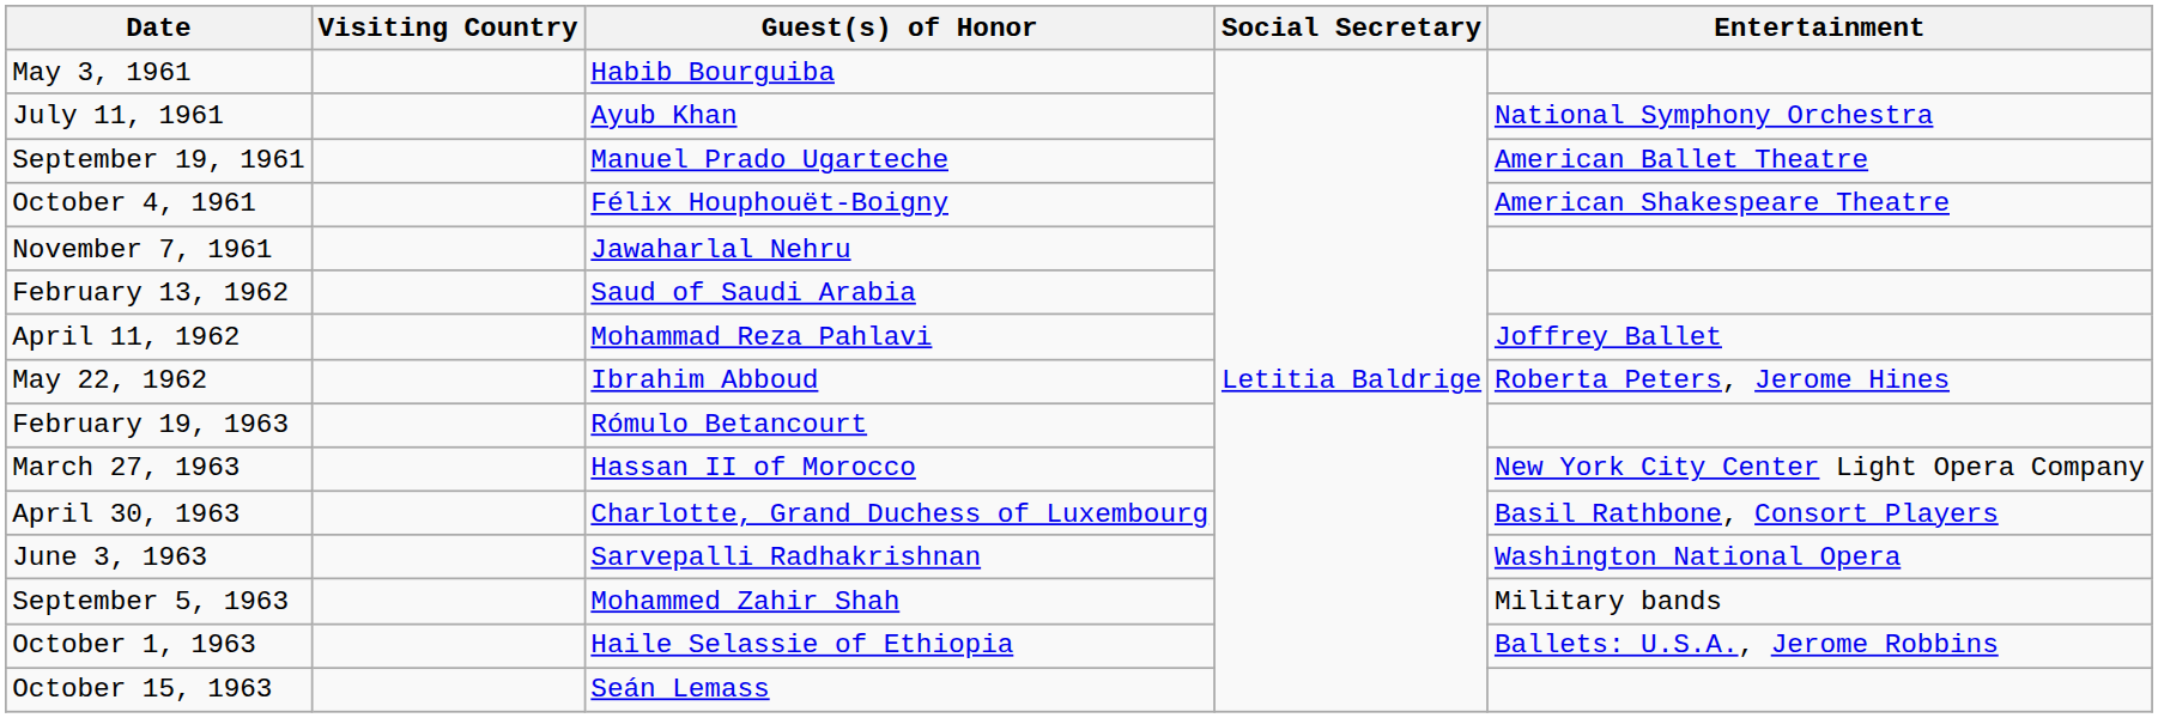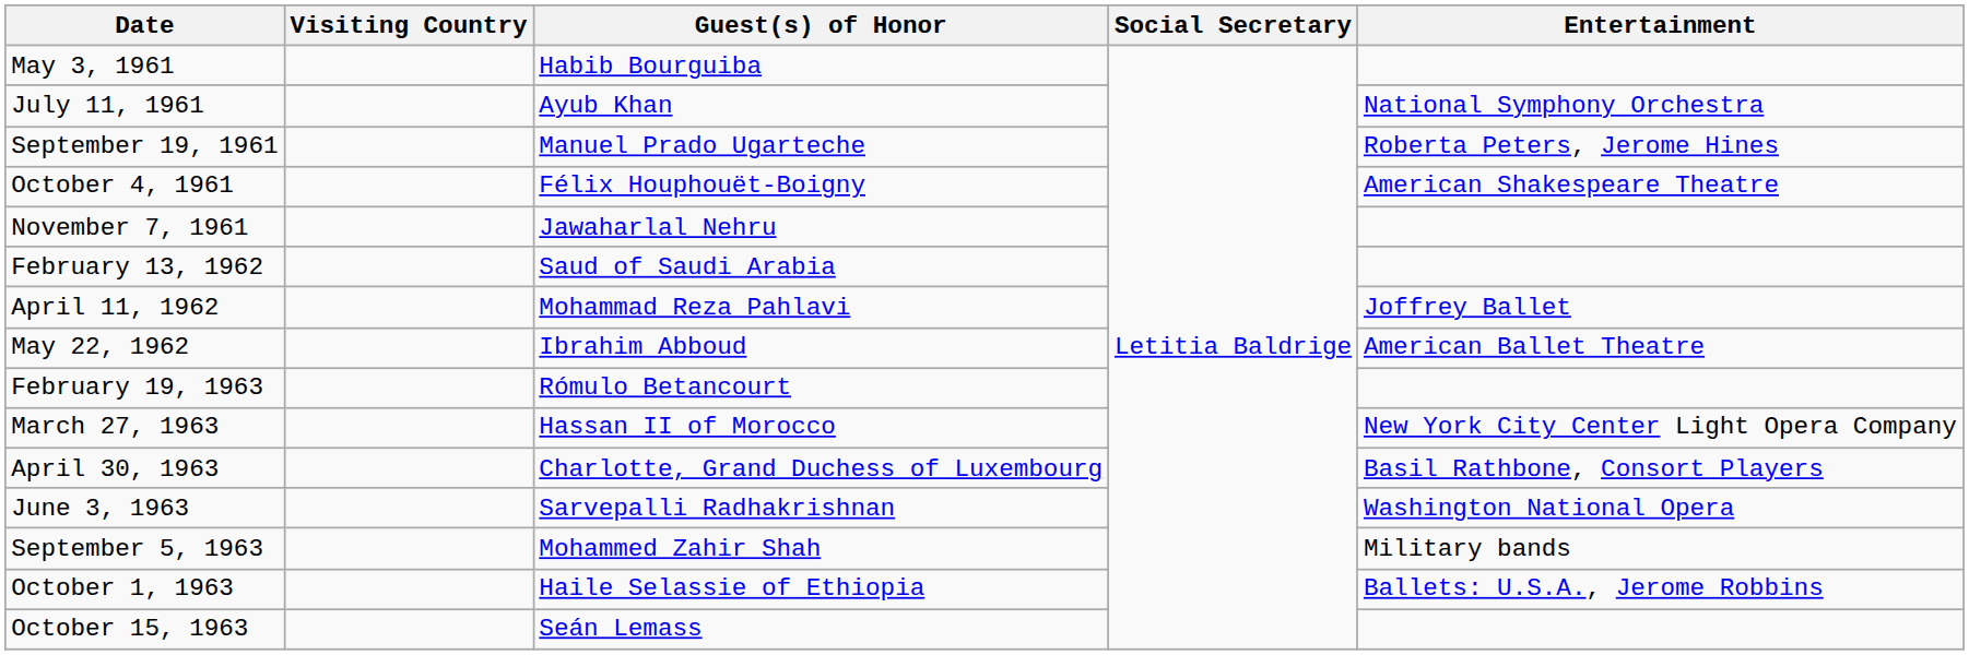 <table class="wikitable">
 <tr>
 <th>Date</th>
 <th>Visiting Country</th>
 <th>Guest(s) of Honor</th>
 <th>Social Secretary</th>
 <th>Entertainment</th>
 </tr>
 <tr>
 <td>May 3, 1961</td>
 <td></td>
 <td><a href='#'>Habib Bourguiba</a></td>
 <td rowspan="15"><a href='#'>Letitia Baldrige</a></td>
 <td></td>
 </tr>
 <tr>
 <td>July 11, 1961</td>
 <td></td>
 <td><a href='#'>Ayub Khan</a></td>
 <td><a href='#'>National Symphony Orchestra</a></td>
 </tr>
 <tr>
 <td>September 19, 1961</td>
 <td></td>
 <td><a href='#'>Manuel Prado Ugarteche</a></td>
-<td><a href='#'>American Ballet Theatre</a></td>
+<td><a href='#'>Roberta Peters</a>, <a href='#'>Jerome Hines</a></td>
 </tr>
 <tr>
 <td>October 4, 1961</td>
 <td></td>
 <td><a href='#'>Félix Houphouët-Boigny</a></td>
 <td><a href='#'>American Shakespeare Theatre</a></td>
 </tr>
 <tr>
 <td>November 7, 1961</td>
 <td></td>
 <td><a href='#'>Jawaharlal Nehru</a></td>
 <td></td>
 </tr>
 <tr>
 <td>February 13, 1962</td>
 <td></td>
 <td><a href='#'>Saud of Saudi Arabia</a></td>
 <td></td>
 </tr>
 <tr>
 <td>April 11, 1962</td>
 <td></td>
 <td><a href='#'>Mohammad Reza Pahlavi</a></td>
 <td><a href='#'>Joffrey Ballet</a></td>
 </tr>
 <tr>
 <td>May 22, 1962</td>
 <td></td>
 <td><a href='#'>Ibrahim Abboud</a></td>
-<td><a href='#'>Roberta Peters</a>, <a href='#'>Jerome Hines</a></td>
+<td><a href='#'>American Ballet Theatre</a></td>
 </tr>
 <tr>
 <td>February 19, 1963</td>
 <td></td>
 <td><a href='#'>Rómulo Betancourt</a></td>
 <td></td>
 </tr>
 <tr>
 <td>March 27, 1963</td>
 <td></td>
 <td><a href='#'>Hassan II of Morocco</a></td>
 <td><a href='#'>New York City Center</a> Light Opera Company</td>
 </tr>
 <tr>
 <td>April 30, 1963</td>
 <td></td>
 <td><a href='#'>Charlotte, Grand Duchess of Luxembourg</a></td>
 <td><a href='#'>Basil Rathbone</a>, <a href='#'>Consort Players</a></td>
 </tr>
 <tr>
 <td>June 3, 1963</td>
 <td></td>
 <td><a href='#'>Sarvepalli Radhakrishnan</a></td>
 <td><a href='#'>Washington National Opera</a></td>
 </tr>
 <tr>
 <td>September 5, 1963</td>
 <td></td>
 <td><a href='#'>Mohammed Zahir Shah</a></td>
 <td>Military bands</td>
 </tr>
 <tr>
 <td>October 1, 1963</td>
 <td></td>
 <td><a href='#'>Haile Selassie of Ethiopia</a></td>
 <td><a href='#'>Ballets: U.S.A.</a>, <a href='#'>Jerome Robbins</a></td>
 </tr>
 <tr>
 <td>October 15, 1963</td>
 <td></td>
 <td><a href='#'>Seán Lemass</a></td>
 <td></td>
 </tr>
 </table>
